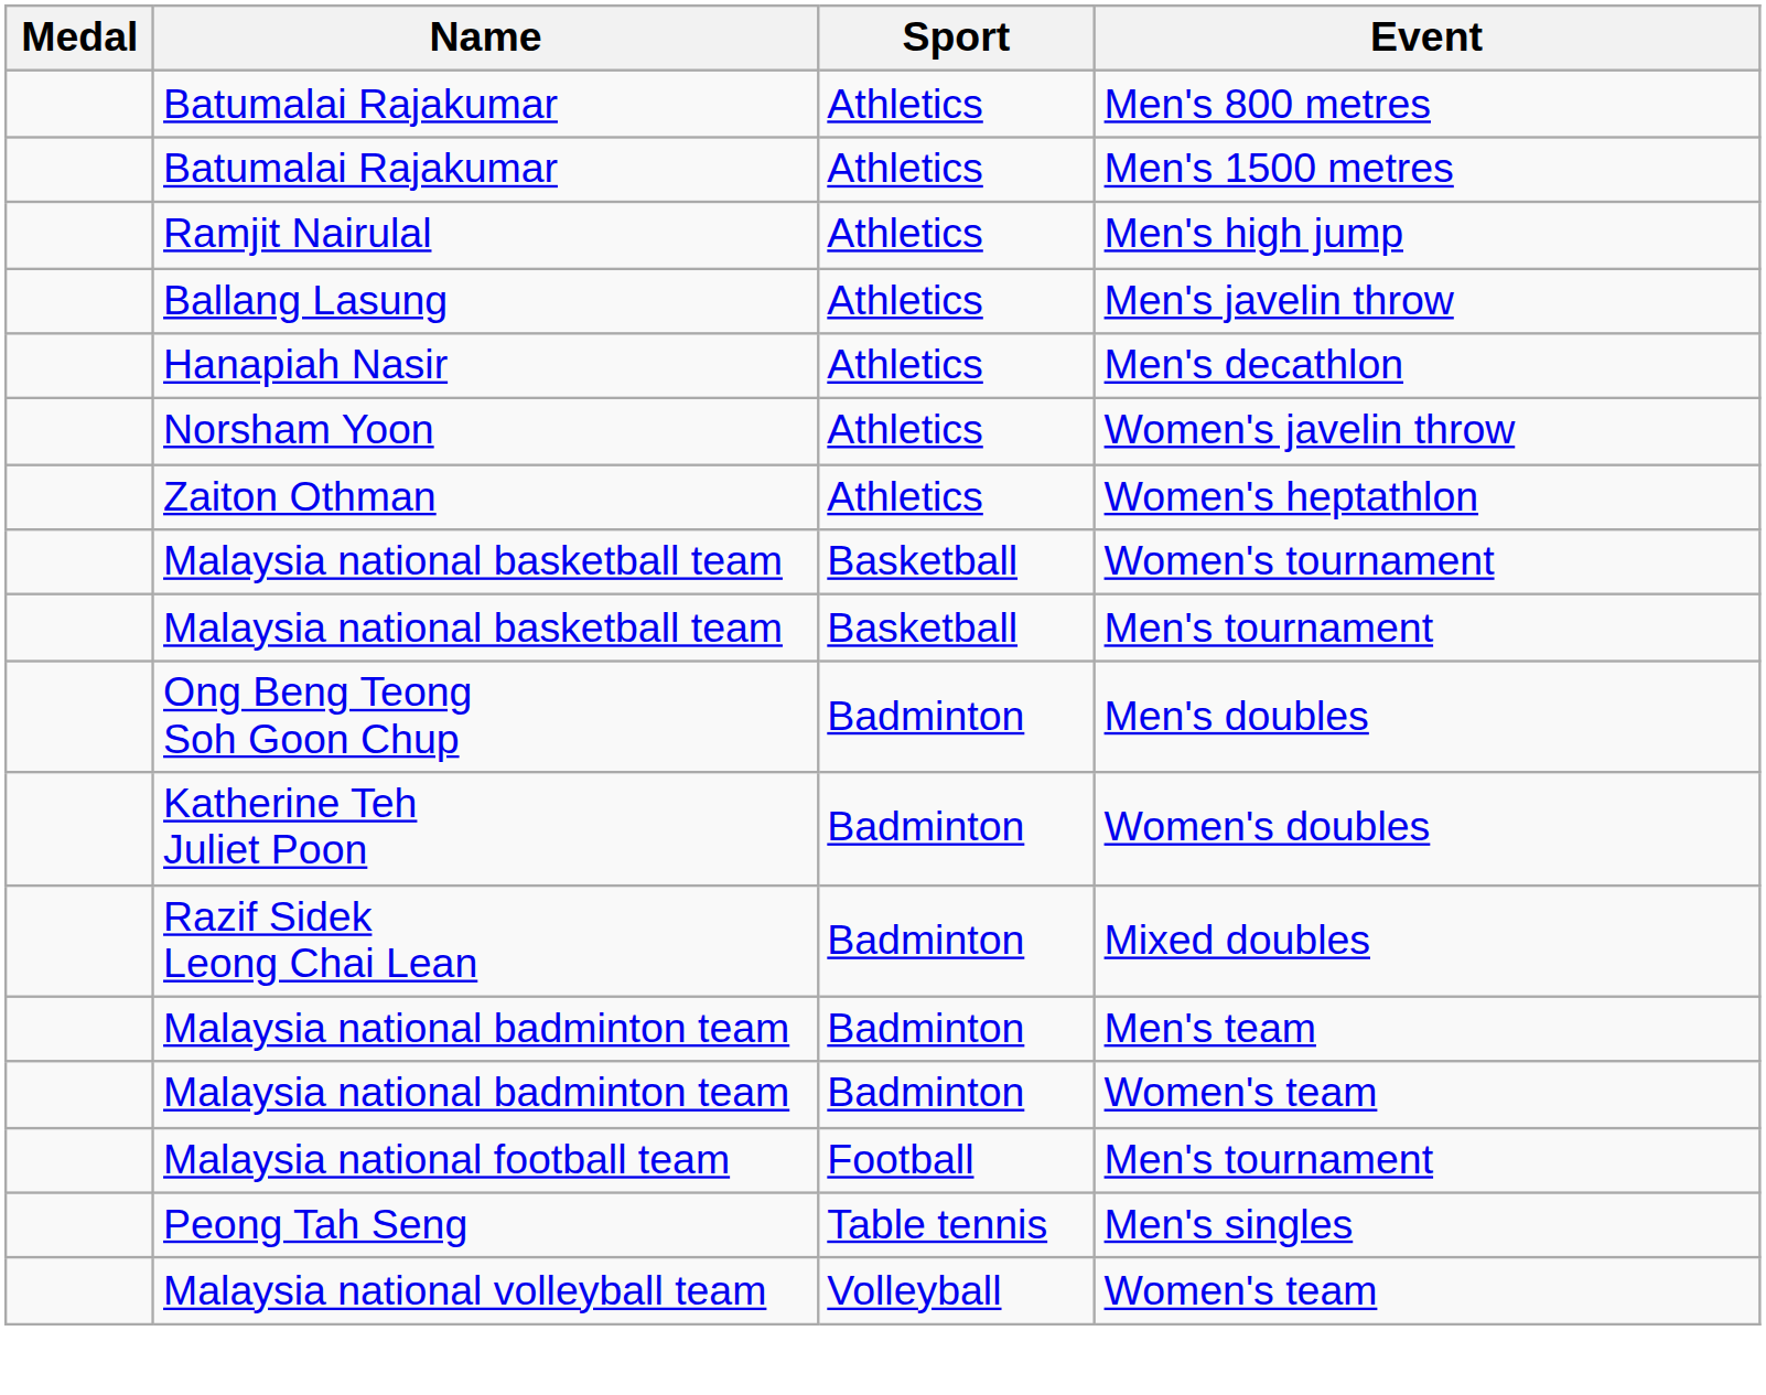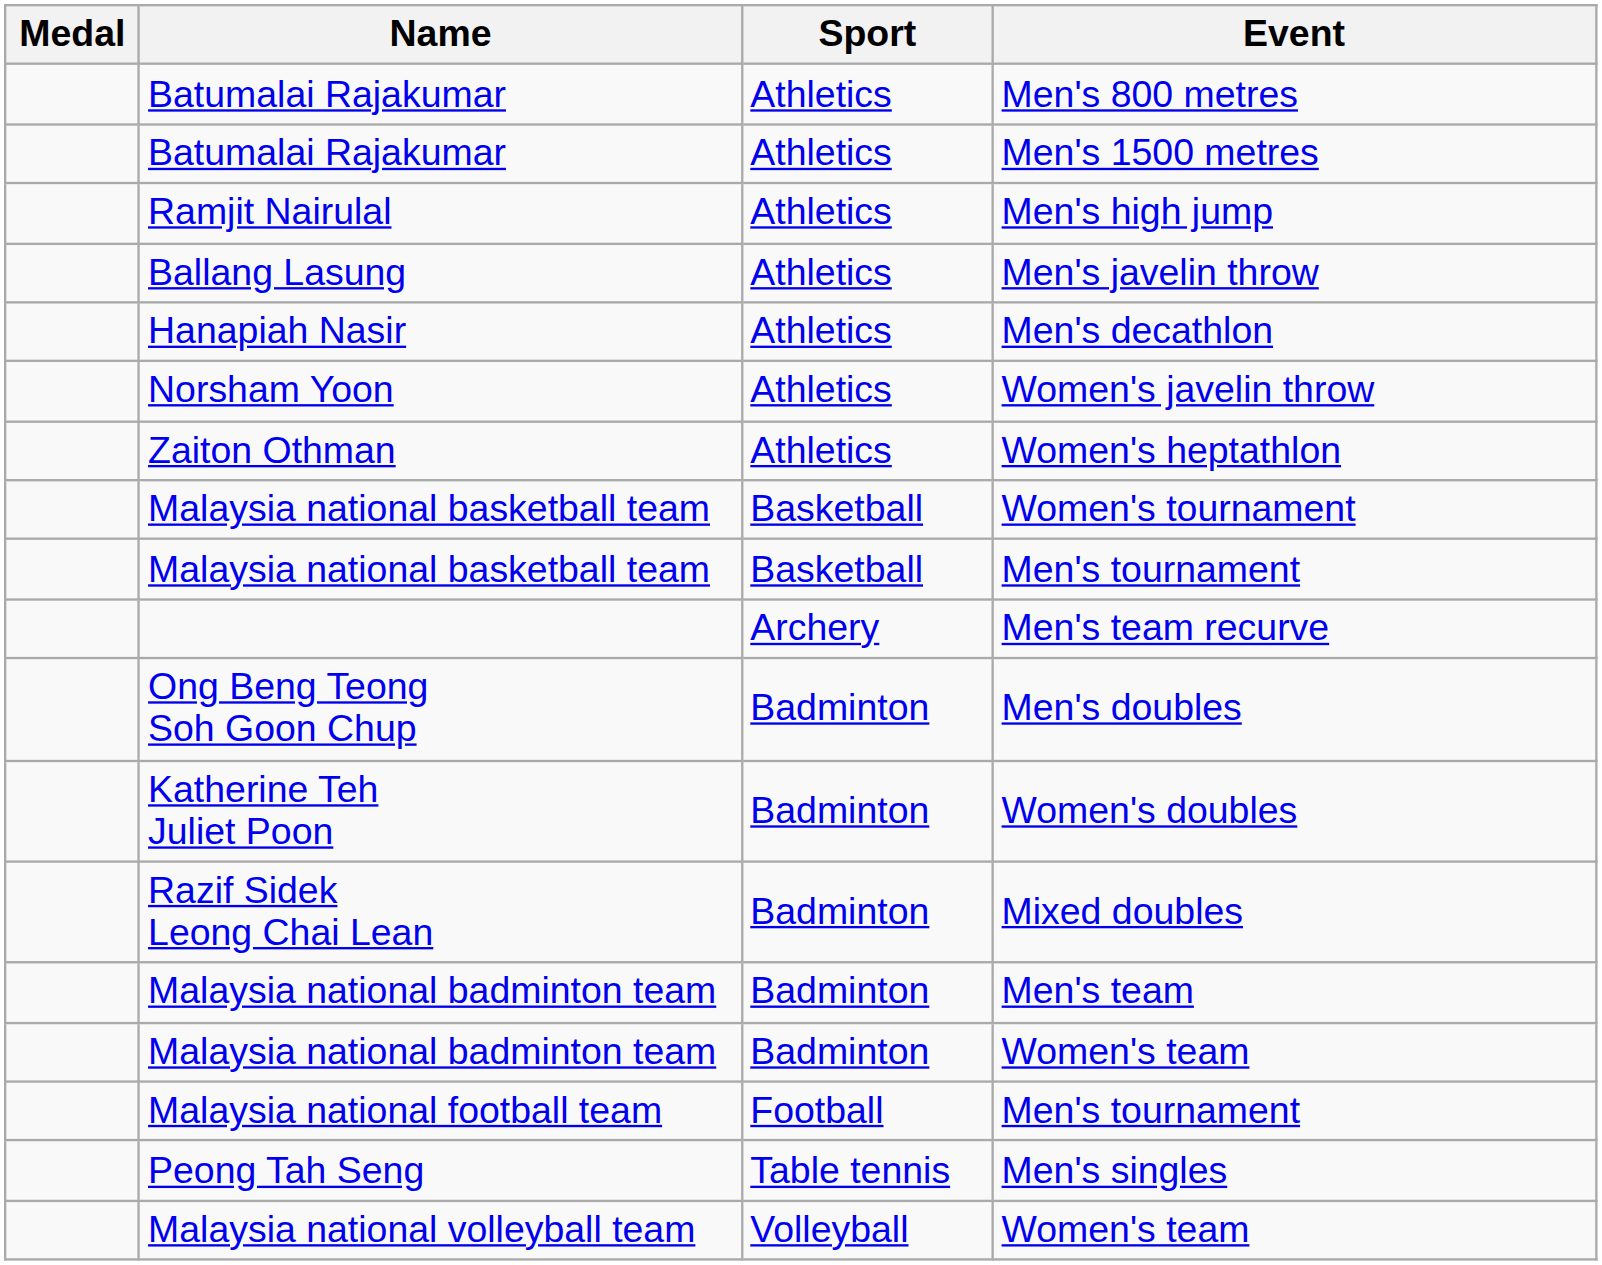 <table class="wikitable sortable" style="font-size:100%">
 <tr>
 <th width="50">Medal</th>
 <th width="250">Name</th>
 <th width="100">Sport</th>
 <th width="250">Event</th>
 </tr>
 <tr>
 <td></td>
 <td><a href='#'>Batumalai Rajakumar</a></td>
 <td><a href='#'>Athletics</a></td>
 <td><a href='#'>Men's 800 metres</a></td>
 </tr>
 <tr>
 <td></td>
 <td><a href='#'>Batumalai Rajakumar</a></td>
 <td><a href='#'>Athletics</a></td>
 <td><a href='#'>Men's 1500 metres</a></td>
 </tr>
 <tr>
 <td></td>
 <td><a href='#'>Ramjit Nairulal</a></td>
 <td><a href='#'>Athletics</a></td>
 <td><a href='#'>Men's high jump</a></td>
 </tr>
 <tr>
 <td></td>
 <td><a href='#'>Ballang Lasung</a></td>
 <td><a href='#'>Athletics</a></td>
 <td><a href='#'>Men's javelin throw</a></td>
 </tr>
 <tr>
 <td></td>
 <td><a href='#'>Hanapiah Nasir</a></td>
 <td><a href='#'>Athletics</a></td>
 <td><a href='#'>Men's decathlon</a></td>
 </tr>
 <tr>
 <td></td>
 <td><a href='#'>Norsham Yoon</a></td>
 <td><a href='#'>Athletics</a></td>
 <td><a href='#'>Women's javelin throw</a></td>
 </tr>
 <tr>
 <td></td>
 <td><a href='#'>Zaiton Othman</a></td>
 <td><a href='#'>Athletics</a></td>
 <td><a href='#'>Women's heptathlon</a></td>
 </tr>
 <tr>
 <td></td>
 <td><a href='#'>Malaysia national basketball team</a></td>
 <td><a href='#'>Basketball</a></td>
 <td><a href='#'>Women's tournament</a></td>
 </tr>
 <tr>
 <td></td>
 <td><a href='#'>Malaysia national basketball team</a></td>
 <td><a href='#'>Basketball</a></td>
 <td><a href='#'>Men's tournament</a></td>
 </tr>
 <tr>
 <td></td>
+<td></td>
+<td><a href='#'>Archery</a></td>
+<td><a href='#'>Men's team recurve</a></td>
+</tr>
+<tr>
+<td></td>
 <td><a href='#'>Ong Beng Teong</a><br><a href='#'>Soh Goon Chup</a></td>
 <td><a href='#'>Badminton</a></td>
 <td><a href='#'>Men's doubles</a></td>
 </tr>
 <tr>
 <td></td>
 <td><a href='#'>Katherine Teh</a><br><a href='#'>Juliet Poon</a></td>
 <td><a href='#'>Badminton</a></td>
 <td><a href='#'>Women's doubles</a></td>
 </tr>
 <tr>
 <td></td>
 <td><a href='#'>Razif Sidek</a><br><a href='#'>Leong Chai Lean</a></td>
 <td><a href='#'>Badminton</a></td>
 <td><a href='#'>Mixed doubles</a></td>
 </tr>
 <tr>
 <td></td>
 <td><a href='#'>Malaysia national badminton team</a></td>
 <td><a href='#'>Badminton</a></td>
 <td><a href='#'>Men's team</a></td>
 </tr>
 <tr>
 <td></td>
 <td><a href='#'>Malaysia national badminton team</a></td>
 <td><a href='#'>Badminton</a></td>
 <td><a href='#'>Women's team</a></td>
 </tr>
 <tr>
 <td></td>
 <td><a href='#'>Malaysia national football team</a><br></td>
 <td><a href='#'>Football</a></td>
 <td><a href='#'>Men's tournament</a></td>
 </tr>
 <tr>
 <td></td>
 <td><a href='#'>Peong Tah Seng</a></td>
 <td><a href='#'>Table tennis</a></td>
 <td><a href='#'>Men's singles</a></td>
 </tr>
 <tr>
 <td></td>
 <td><a href='#'>Malaysia national volleyball team</a></td>
 <td><a href='#'>Volleyball</a></td>
 <td><a href='#'>Women's team</a></td>
 </tr>
 </table>
